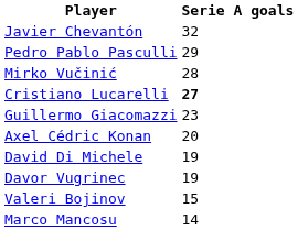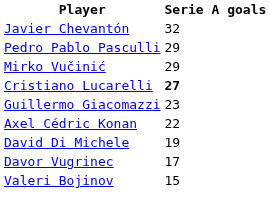 <table>
 <tr>
 <th>Player</th>
 <th>Serie A goals</th>
 </tr>
 <tr>
 <td><a href='#'>Javier Chevantón</a></td>
 <td>32</td>
 <td></td>
 </tr>
 <tr>
 <td><a href='#'>Pedro Pablo Pasculli</a></td>
 <td>29</td>
 <td></td>
 </tr>
 <tr>
 <td><a href='#'>Mirko Vučinić</a></td>
-<td>28</td>
+<td>29</td>
 <td></td>
 </tr>
 <tr>
 <td><a href='#'>Cristiano Lucarelli</a></td>
 <td><strong>27</strong></td>
 <td></td>
 </tr>
 <tr>
 <td><a href='#'>Guillermo Giacomazzi</a></td>
 <td>23</td>
 <td></td>
 </tr>
 <tr>
 <td><a href='#'>Axel Cédric Konan</a></td>
-<td>20</td>
+<td>22</td>
 <td></td>
 </tr>
 <tr>
 <td><a href='#'>David Di Michele</a></td>
 <td>19</td>
 <td></td>
 </tr>
 <tr>
 <td><a href='#'>Davor Vugrinec</a></td>
-<td>19</td>
+<td>17</td>
 <td></td>
 </tr>
 <tr>
 <td><a href='#'>Valeri Bojinov</a></td>
 <td>15</td>
 <td></td>
 </tr>
 <tr>
-<td><a href='#'>Marco Mancosu</a></td>
-<td>14</td>
-<td></td>
-</tr>
-<tr>
 </tr>
 </table>
